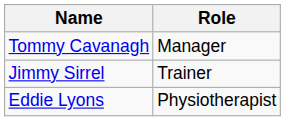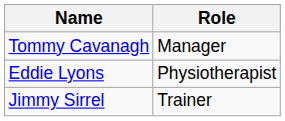 <table class="wikitable">
 <tr>
 <th>Name</th>
 <th>Role</th>
 </tr>
 <tr>
 <td> <a href='#'>Tommy Cavanagh</a></td>
 <td>Manager</td>
 </tr>
 <tr>
+<td> <a href='#'>Eddie Lyons</a></td>
+<td>Physiotherapist</td>
+</tr>
+<tr>
 <td> <a href='#'>Jimmy Sirrel</a></td>
 <td>Trainer</td>
 </tr>
-<tr>
-<td> <a href='#'>Eddie Lyons</a></td>
-<td>Physiotherapist</td>
-</tr>
 </table>
